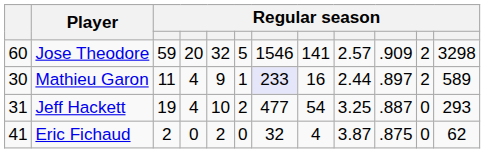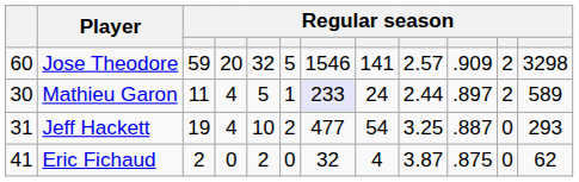 <table class="wikitable plainrowheaders" style="text-align:center;">
 <tr>
 <th scope="col" rowspan="2"></th>
 <th scope="col" rowspan="2">Player</th>
 <th scope=colgroup colspan=10>Regular season</th>
 </tr>
 <tr>
 <th scope="col"></th>
 <th scope="col"></th>
 <th scope="col"></th>
 <th scope="col"></th>
 <th scope="col"></th>
 <th scope="col"></th>
 <th scope="col"></th>
 <th scope="col"></th>
 <th scope="col"></th>
 <th scope="col"></th>
 </tr>
 <tr>
 <td scope="row">60</td>
 <td align="left"><a href='#'>Jose Theodore</a></td>
 <td>59</td>
 <td>20</td>
 <td>32</td>
 <td>5</td>
 <td>1546</td>
 <td>141</td>
 <td>2.57</td>
 <td>.909</td>
 <td>2</td>
 <td>3298</td>
 </tr>
 <tr>
 <td scope="row">30</td>
 <td align="left"><a href='#'>Mathieu Garon</a></td>
 <td>11</td>
 <td>4</td>
-<td>9</td>
+<td>5</td>
 <td>1</td>
 <td style="background: lavender;">233</td>
-<td>16</td>
+<td>24</td>
 <td>2.44</td>
 <td>.897</td>
 <td>2</td>
 <td>589</td>
 </tr>
 <tr>
 <td scope="row">31</td>
 <td align="left"><a href='#'>Jeff Hackett</a></td>
 <td>19</td>
 <td>4</td>
 <td>10</td>
 <td>2</td>
 <td>477</td>
 <td>54</td>
 <td>3.25</td>
 <td>.887</td>
 <td>0</td>
 <td>293</td>
 </tr>
 <tr>
 <td scope="row">41</td>
 <td align="left"><a href='#'>Eric Fichaud</a></td>
 <td>2</td>
 <td>0</td>
 <td>2</td>
 <td>0</td>
 <td>32</td>
 <td>4</td>
 <td>3.87</td>
 <td>.875</td>
 <td>0</td>
 <td>62</td>
 </tr>
 </table>
